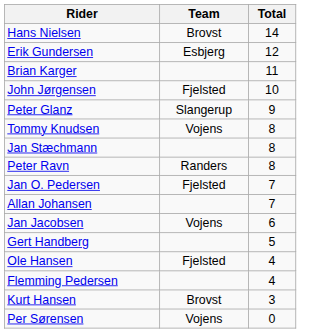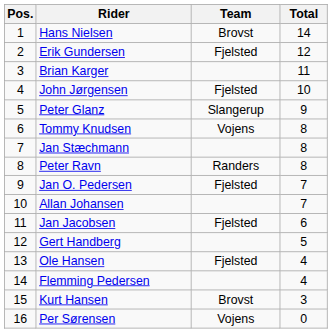 <table class=wikitable style="font-size:93%;">
 <tr>
+<th width=25px>Pos.</th>
 <th width=180px>Rider</th>
 <th width=100px>Team</th>
 <th width=50px>Total</th>
 </tr>
 <tr align=center>
+<td>1</td>
 <td align=left><a href='#'>Hans Nielsen</a></td>
 <td>Brovst</td>
 <td>14</td>
 </tr>
 <tr align=center>
+<td>2</td>
 <td align=left><a href='#'>Erik Gundersen</a></td>
-<td>Esbjerg</td>
+<td>Fjelsted</td>
 <td>12</td>
 </tr>
 <tr align=center>
+<td>3</td>
 <td align=left><a href='#'>Brian Karger</a></td>
 <td></td>
 <td>11</td>
 </tr>
 <tr align=center>
+<td>4</td>
 <td align=left><a href='#'>John Jørgensen</a></td>
 <td>Fjelsted</td>
 <td>10</td>
 </tr>
 <tr align=center>
+<td>5</td>
 <td align=left><a href='#'>Peter Glanz</a></td>
 <td>Slangerup</td>
 <td>9</td>
 </tr>
 <tr align=center>
+<td>6</td>
 <td align=left><a href='#'>Tommy Knudsen</a></td>
 <td>Vojens</td>
 <td>8</td>
 </tr>
 <tr align=center>
+<td>7</td>
 <td align=left><a href='#'>Jan Stæchmann</a></td>
 <td></td>
 <td>8</td>
 </tr>
 <tr align=center>
+<td>8</td>
 <td align=left><a href='#'>Peter Ravn</a></td>
 <td>Randers</td>
 <td>8</td>
 </tr>
 <tr align=center>
+<td>9</td>
 <td align=left><a href='#'>Jan O. Pedersen</a></td>
 <td>Fjelsted</td>
 <td>7</td>
 </tr>
 <tr align=center>
+<td>10</td>
 <td align=left><a href='#'>Allan Johansen</a></td>
 <td></td>
 <td>7</td>
 </tr>
 <tr align=center>
+<td>11</td>
 <td align=left><a href='#'>Jan Jacobsen</a></td>
-<td>Vojens</td>
+<td>Fjelsted</td>
 <td>6</td>
 </tr>
 <tr align=center>
+<td>12</td>
 <td align=left><a href='#'>Gert Handberg</a></td>
 <td></td>
 <td>5</td>
 </tr>
 <tr align=center>
+<td>13</td>
 <td align=left><a href='#'>Ole Hansen</a></td>
 <td>Fjelsted</td>
 <td>4</td>
 </tr>
 <tr align=center>
+<td>14</td>
 <td align=left><a href='#'>Flemming Pedersen</a></td>
 <td></td>
 <td>4</td>
 </tr>
 <tr align=center>
+<td>15</td>
 <td align=left><a href='#'>Kurt Hansen</a></td>
 <td>Brovst</td>
 <td>3</td>
 </tr>
 <tr align=center>
+<td>16</td>
 <td align=left><a href='#'>Per Sørensen</a></td>
 <td>Vojens</td>
 <td>0</td>
 </tr>
 </table>
